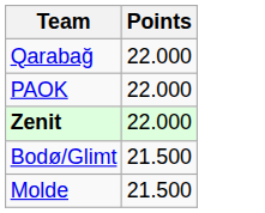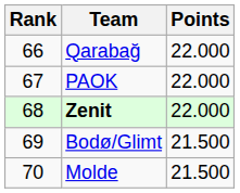 <table class="wikitable" style="text-align: center;">
 <tr>
+<th>Rank</th>
 <th>Team</th>
 <th>Points</th>
 </tr>
 <tr>
+<td>66</td>
 <td align=left> <a href='#'>Qarabağ</a></td>
 <td>22.000</td>
 </tr>
 <tr>
+<td>67</td>
 <td align=left> <a href='#'>PAOK</a></td>
 <td>22.000</td>
 </tr>
 <tr bgcolor="#ddffdd">
+<td>68</td>
 <td align=left> <strong>Zenit</strong></td>
 <td>22.000</td>
 </tr>
 <tr>
+<td>69</td>
 <td align=left> <a href='#'>Bodø/Glimt</a></td>
 <td>21.500</td>
 </tr>
 <tr>
+<td>70</td>
 <td align=left> <a href='#'>Molde</a></td>
 <td>21.500</td>
 </tr>
 </table>
